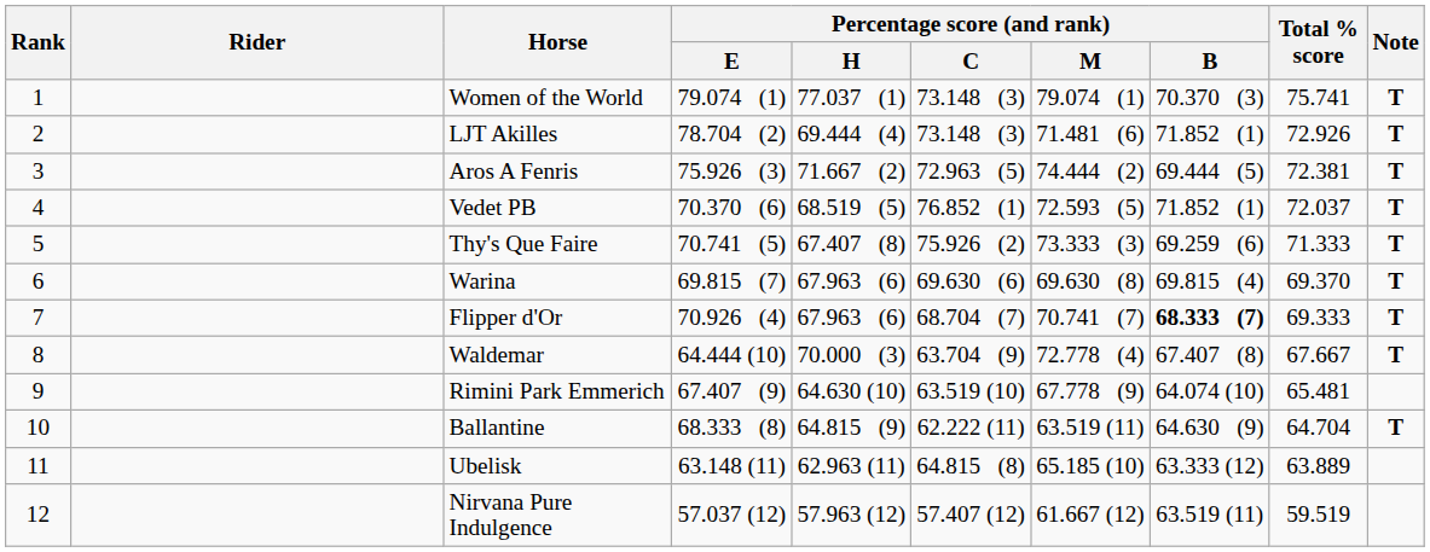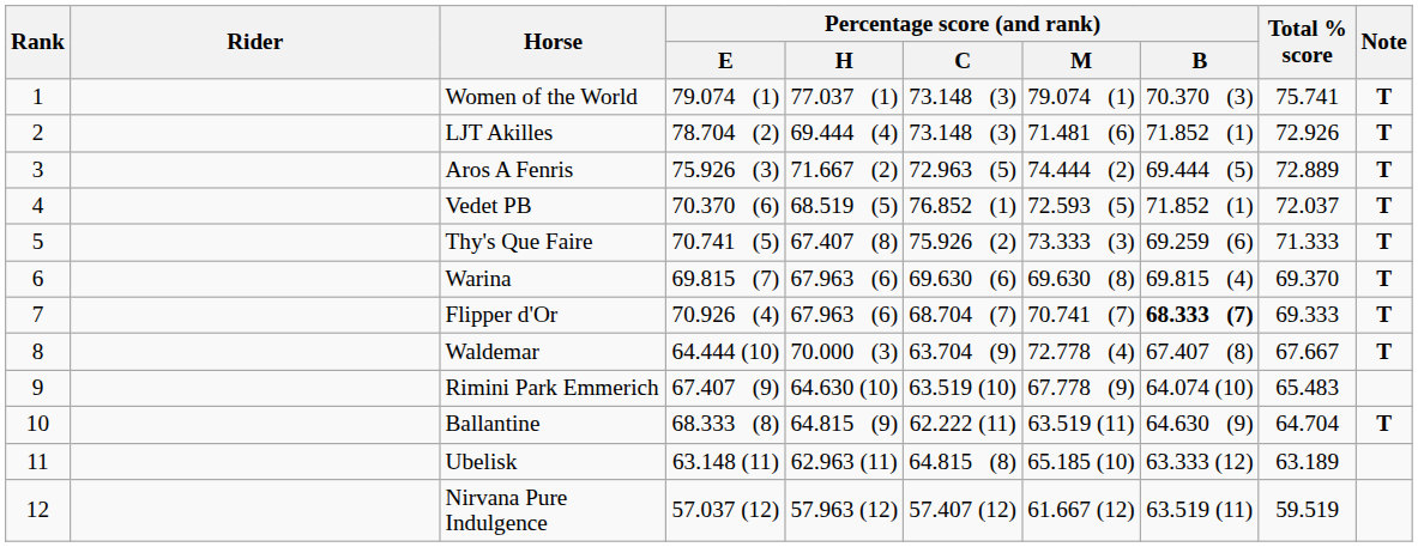 <table class="wikitable" style="text-align:center">
 <tr>
 <th rowspan=2>Rank</th>
 <th rowspan=2 width=250>Rider</th>
 <th rowspan=2 width=150>Horse</th>
 <th colspan=5>Percentage score (and rank)</th>
 <th rowspan=2 width=60>Total % score</th>
 <th rowspan=2>Note</th>
 </tr>
 <tr>
 <th width=75>E</th>
 <th width=75>H</th>
 <th width=75>C</th>
 <th width=75>M</th>
 <th width=75>B</th>
 </tr>
 <tr>
 <td>1</td>
 <td align=left></td>
 <td align=left>Women of the World</td>
 <td>79.074   (1)</td>
 <td>77.037   (1)</td>
 <td>73.148   (3)</td>
 <td>79.074   (1)</td>
 <td>70.370   (3)</td>
 <td>75.741</td>
 <td><strong>T</strong></td>
 </tr>
 <tr>
 <td>2</td>
 <td align=left></td>
 <td align=left>LJT Akilles</td>
 <td>78.704   (2)</td>
 <td>69.444   (4)</td>
 <td>73.148   (3)</td>
 <td>71.481   (6)</td>
 <td>71.852   (1)</td>
 <td>72.926</td>
 <td><strong>T</strong></td>
 </tr>
 <tr>
 <td>3</td>
 <td align=left></td>
 <td align=left>Aros A Fenris</td>
 <td>75.926   (3)</td>
 <td>71.667   (2)</td>
 <td>72.963   (5)</td>
 <td>74.444   (2)</td>
 <td>69.444   (5)</td>
-<td>72.381</td>
+<td>72.889</td>
 <td><strong>T</strong></td>
 </tr>
 <tr>
 <td>4</td>
 <td align=left></td>
 <td align=left>Vedet PB</td>
 <td>70.370   (6)</td>
 <td>68.519   (5)</td>
 <td>76.852   (1)</td>
 <td>72.593   (5)</td>
 <td>71.852   (1)</td>
 <td>72.037</td>
 <td><strong>T</strong></td>
 </tr>
 <tr>
 <td>5</td>
 <td align=left></td>
 <td align=left>Thy's Que Faire</td>
 <td>70.741   (5)</td>
 <td>67.407   (8)</td>
 <td>75.926   (2)</td>
 <td>73.333   (3)</td>
 <td>69.259   (6)</td>
 <td>71.333</td>
 <td><strong>T</strong></td>
 </tr>
 <tr>
 <td>6</td>
 <td align=left></td>
 <td align=left>Warina</td>
 <td>69.815   (7)</td>
 <td>67.963   (6)</td>
 <td>69.630   (6)</td>
 <td>69.630   (8)</td>
 <td>69.815   (4)</td>
 <td>69.370</td>
 <td><strong>T</strong></td>
 </tr>
 <tr>
 <td>7</td>
 <td align=left></td>
 <td align=left>Flipper d'Or</td>
 <td>70.926   (4)</td>
 <td>67.963   (6)</td>
 <td>68.704   (7)</td>
 <td>70.741   (7)</td>
 <td><strong>68.333   (7)</strong></td>
 <td>69.333</td>
 <td><strong>T</strong></td>
 </tr>
 <tr>
 <td>8</td>
 <td align=left></td>
 <td align=left>Waldemar</td>
 <td>64.444 (10)</td>
 <td>70.000   (3)</td>
 <td>63.704   (9)</td>
 <td>72.778   (4)</td>
 <td>67.407   (8)</td>
 <td>67.667</td>
 <td><strong>T</strong></td>
 </tr>
 <tr>
 <td>9</td>
 <td align=left></td>
 <td align=left>Rimini Park Emmerich</td>
 <td>67.407   (9)</td>
 <td>64.630 (10)</td>
 <td>63.519 (10)</td>
 <td>67.778   (9)</td>
 <td>64.074 (10)</td>
-<td>65.481</td>
+<td>65.483</td>
 <td></td>
 </tr>
 <tr>
 <td>10</td>
 <td align=left></td>
 <td align=left>Ballantine</td>
 <td>68.333   (8)</td>
 <td>64.815   (9)</td>
 <td>62.222 (11)</td>
 <td>63.519 (11)</td>
 <td>64.630   (9)</td>
 <td>64.704</td>
 <td><strong>T</strong></td>
 </tr>
 <tr>
 <td>11</td>
 <td align=left></td>
 <td align=left>Ubelisk</td>
 <td>63.148 (11)</td>
 <td>62.963 (11)</td>
 <td>64.815   (8)</td>
 <td>65.185 (10)</td>
 <td>63.333 (12)</td>
-<td>63.889</td>
+<td>63.189</td>
 <td></td>
 </tr>
 <tr>
 <td>12</td>
 <td align=left></td>
 <td align=left>Nirvana Pure Indulgence</td>
 <td>57.037 (12)</td>
 <td>57.963 (12)</td>
 <td>57.407 (12)</td>
 <td>61.667 (12)</td>
 <td>63.519 (11)</td>
 <td>59.519</td>
 <td></td>
 </tr>
 </table>
